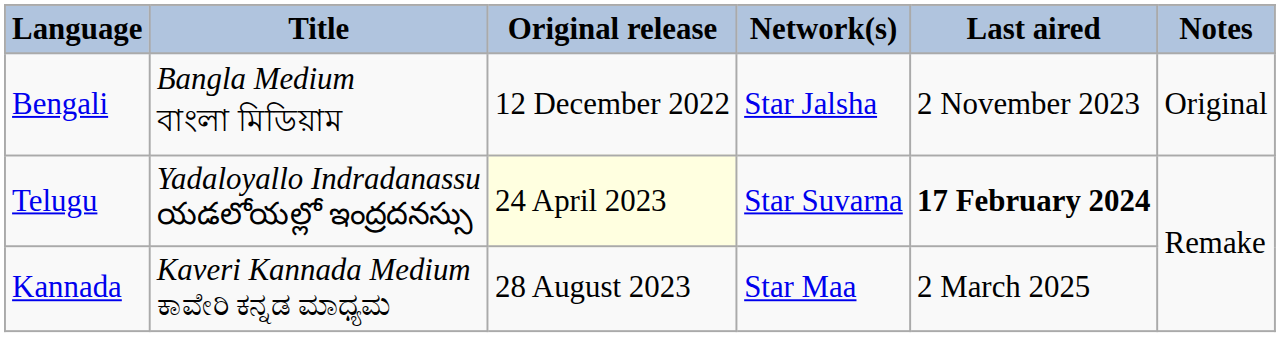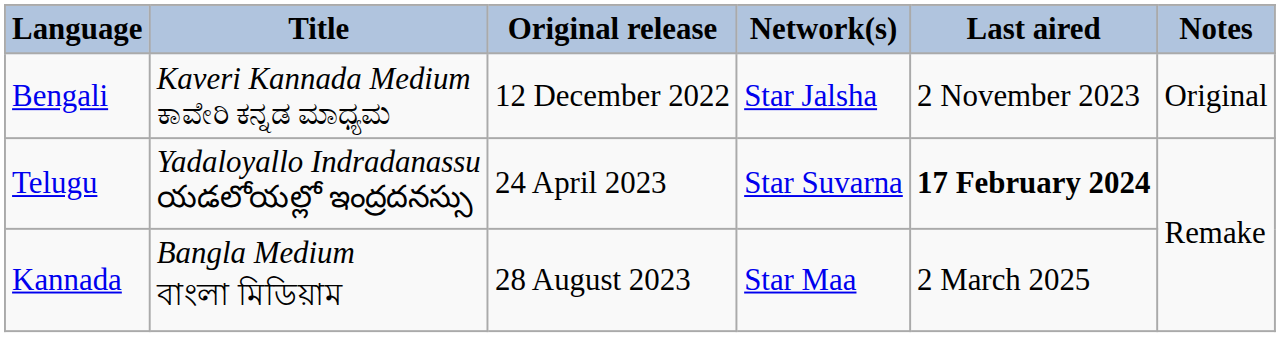 <table class="wikitable" style="text-align:left;">
 <tr>
 <th style="background:LightSteelBlue;">Language</th>
 <th style="background:LightSteelBlue;">Title</th>
 <th style="background:LightSteelBlue;">Original release</th>
 <th style="background:LightSteelBlue;">Network(s)</th>
 <th style="background:LightSteelBlue;">Last aired</th>
 <th style="background:LightSteelBlue;">Notes</th>
 </tr>
 <tr>
 <td><a href='#'>Bengali</a></td>
-<td><em>Bangla Medium</em> <br> বাংলা মিডিয়াম</td>
+<td><em>Kaveri Kannada Medium</em> <br> ಕಾವೇರಿ ಕನ್ನಡ ಮಾಧ್ಯಮ</td>
 <td>12 December 2022</td>
 <td><a href='#'>Star Jalsha</a></td>
 <td>2 November 2023</td>
 <td>Original</td>
 </tr>
 <tr>
 <td><a href='#'>Telugu</a></td>
 <td><em>Yadaloyallo Indradanassu</em> <br> యడలోయల్లో ఇంద్రదనస్సు</td>
-<td style="background: lightyellow;">24 April 2023</td>
+<td>24 April 2023</td>
 <td><a href='#'>Star Suvarna</a></td>
 <td><strong>17 February 2024</strong></td>
 <td rowspan="2">Remake</td>
 </tr>
 <tr>
 <td><a href='#'>Kannada</a></td>
-<td><em>Kaveri Kannada Medium</em> <br> ಕಾವೇರಿ ಕನ್ನಡ ಮಾಧ್ಯಮ</td>
+<td><em>Bangla Medium</em> <br> বাংলা মিডিয়াম</td>
 <td>28 August 2023</td>
 <td><a href='#'>Star Maa</a></td>
 <td>2 March 2025</td>
 </tr>
 </table>
